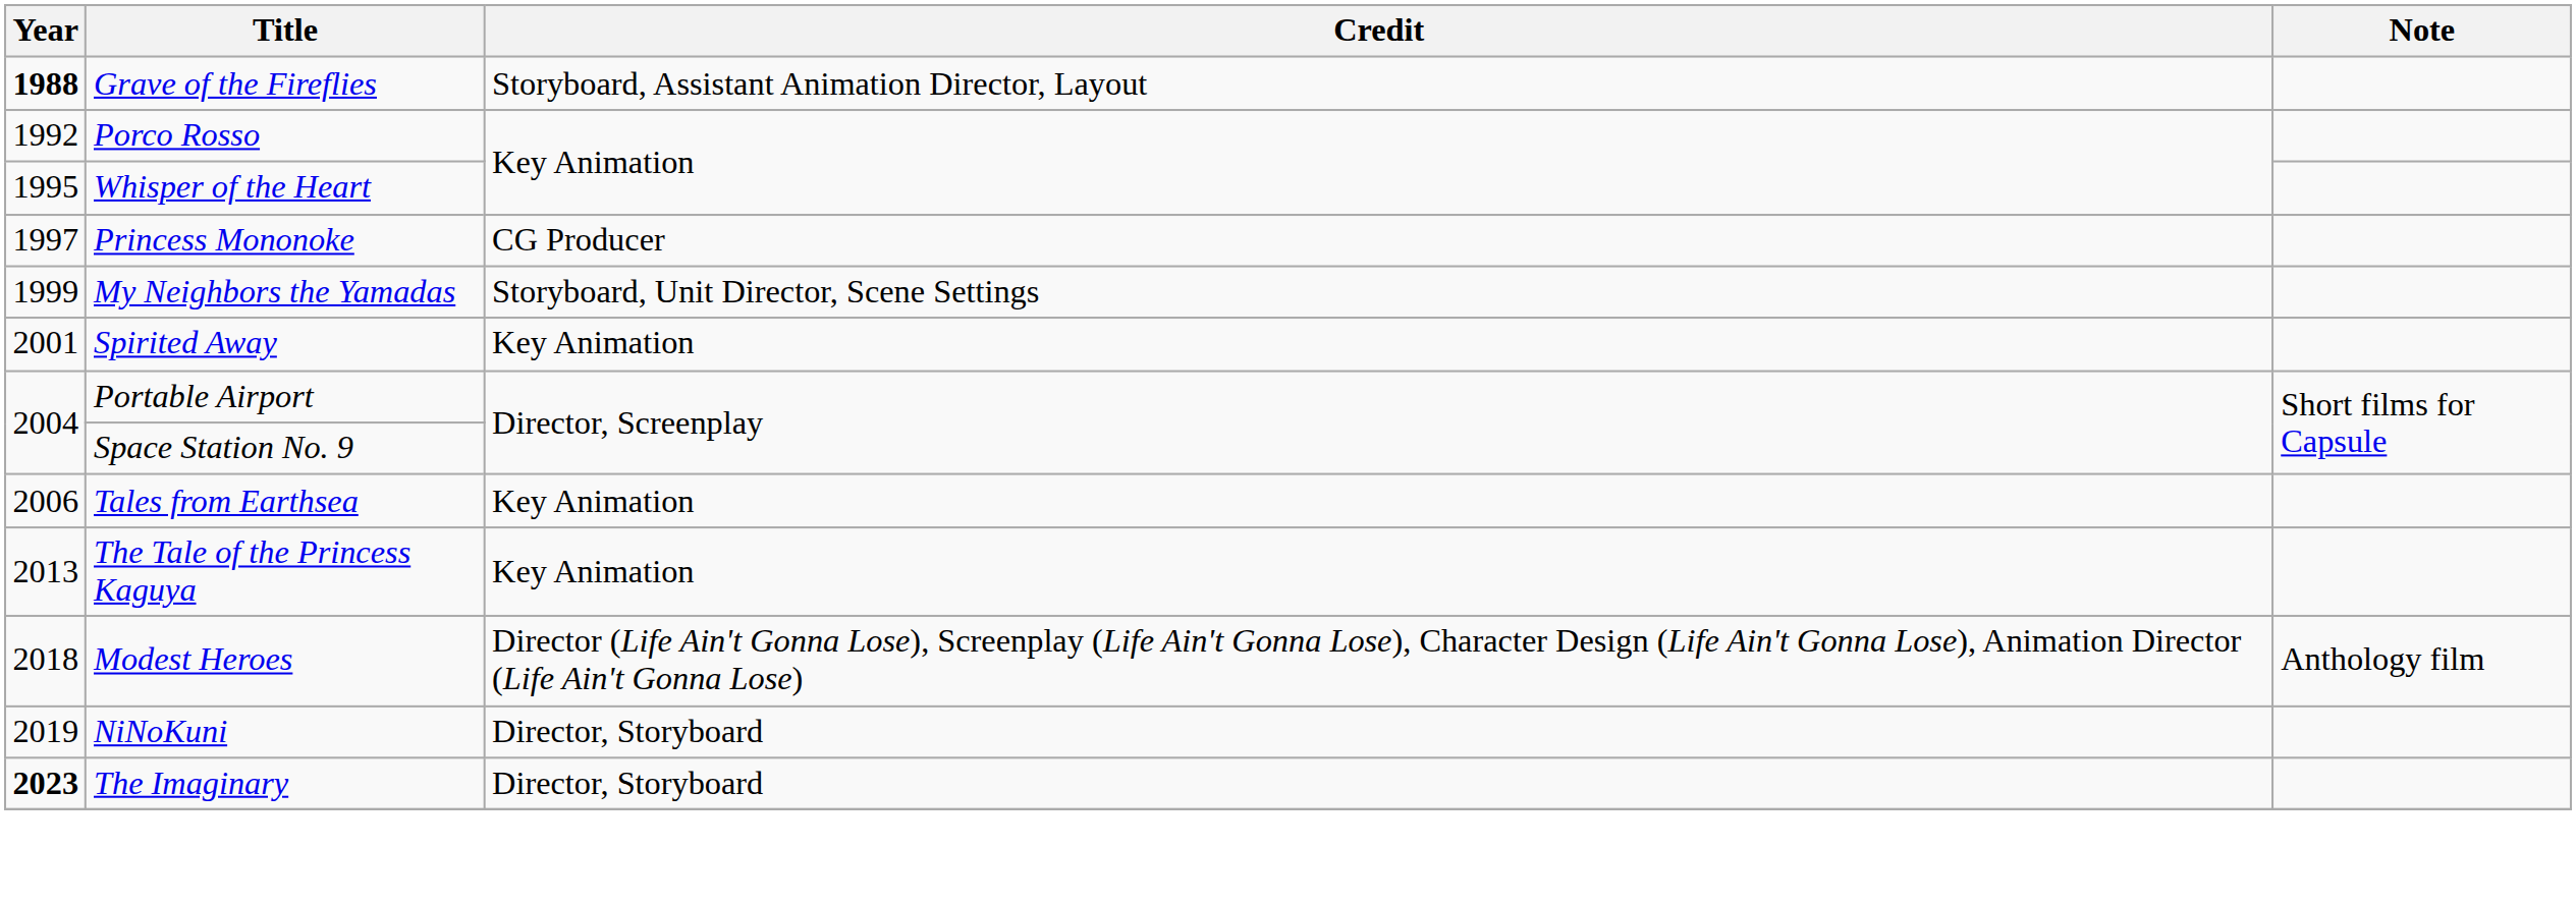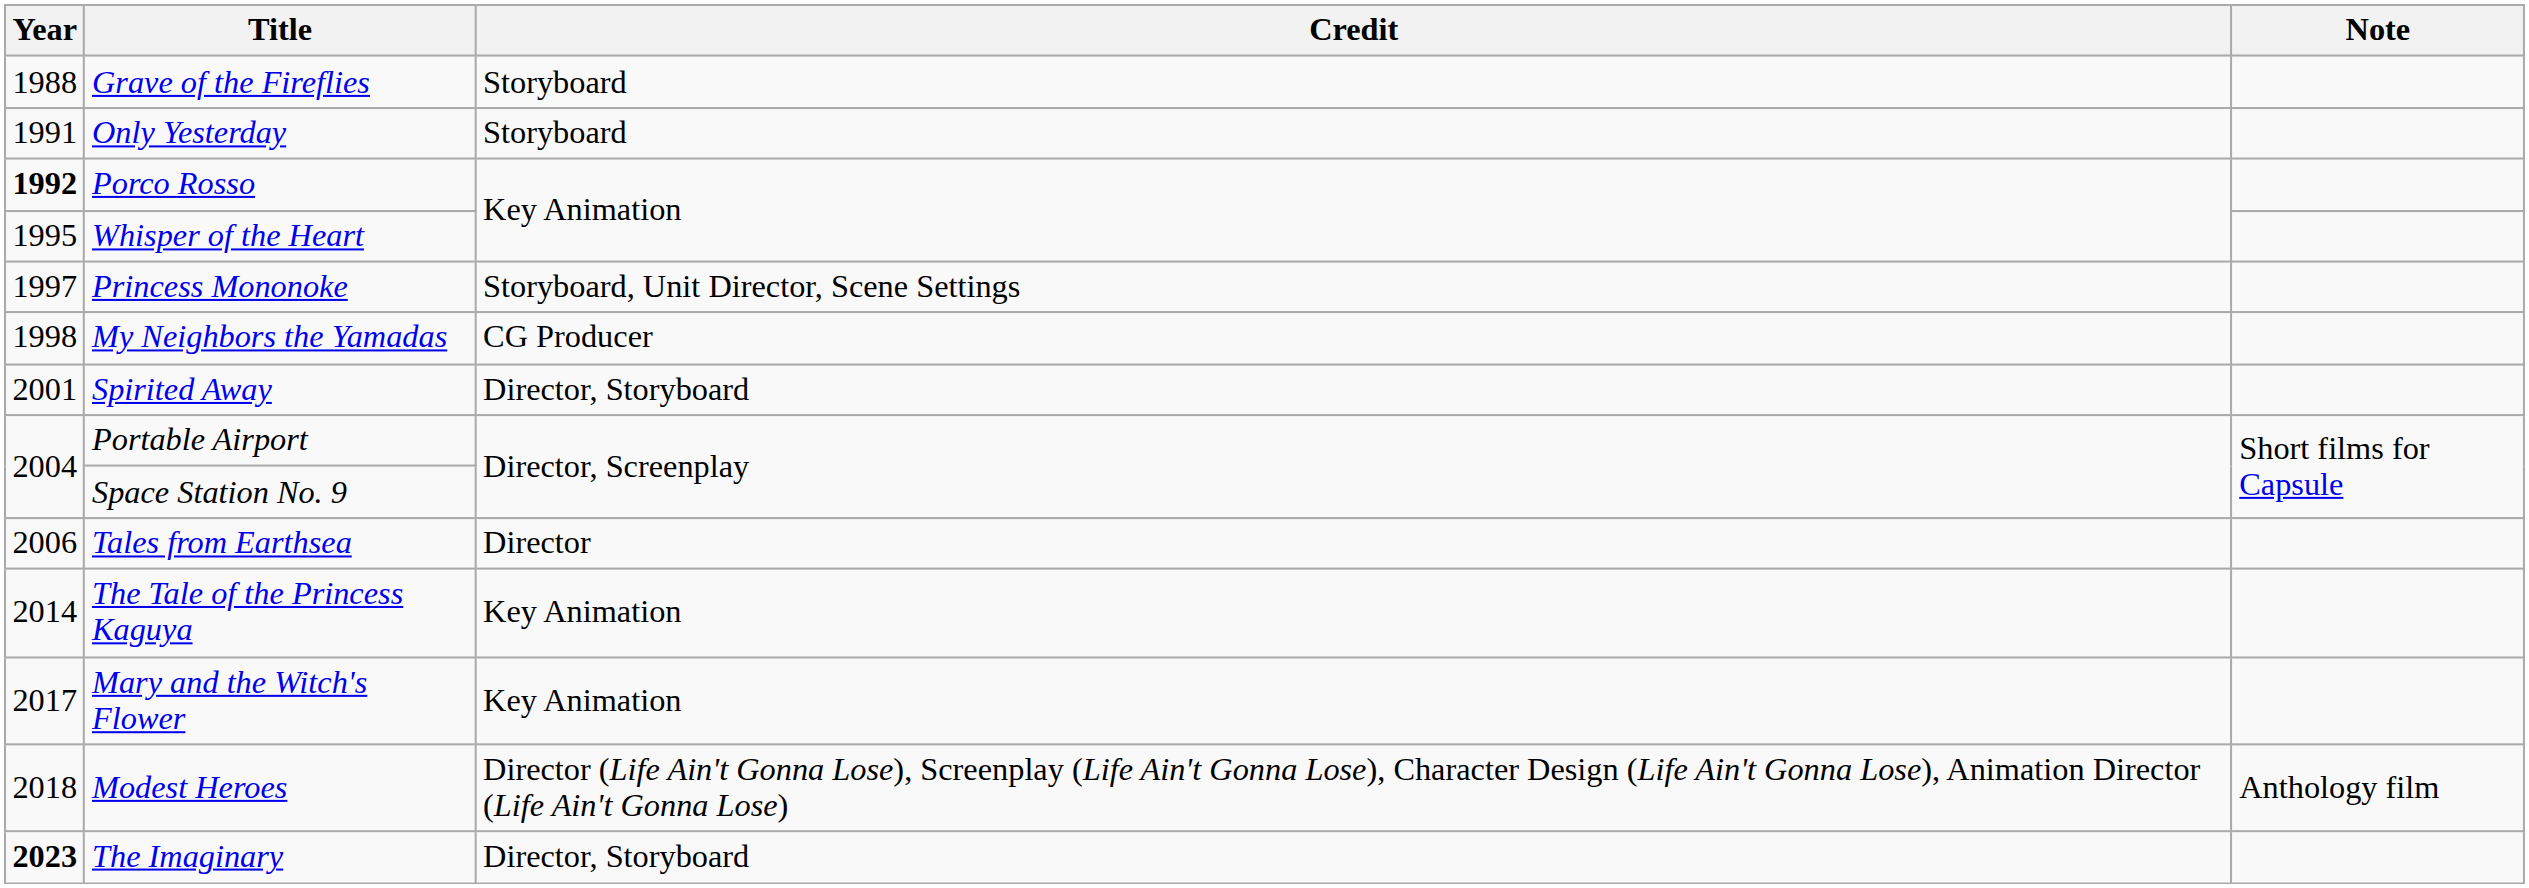 <table class="wikitable">
 <tr>
 <th>Year</th>
 <th>Title</th>
 <th>Credit</th>
 <th>Note</th>
 </tr>
 <tr>
-<td><strong>1988</strong></td>
+<td>1988</td>
 <td><em><a href='#'>Grave of the Fireflies</a></em></td>
-<td>Storyboard, Assistant Animation Director, Layout</td>
+<td>Storyboard</td>
 <td></td>
 </tr>
 <tr>
-<td>1992</td>
+<td>1991</td>
+<td><em><a href='#'>Only Yesterday</a></em></td>
+<td>Storyboard</td>
+<td></td>
+</tr>
+<tr>
+<td><strong>1992</strong></td>
 <td><em><a href='#'>Porco Rosso</a></em></td>
 <td rowspan="2">Key Animation</td>
 <td></td>
 </tr>
 <tr>
 <td>1995</td>
 <td><em><a href='#'>Whisper of the Heart</a></em></td>
 <td></td>
 </tr>
 <tr>
 <td>1997</td>
 <td><em><a href='#'>Princess Mononoke</a></em></td>
-<td>CG Producer</td>
+<td>Storyboard, Unit Director, Scene Settings</td>
 <td></td>
 </tr>
 <tr>
-<td>1999</td>
+<td>1998</td>
 <td><em><a href='#'>My Neighbors the Yamadas</a></em></td>
-<td>Storyboard, Unit Director, Scene Settings</td>
+<td>CG Producer</td>
 <td></td>
 </tr>
 <tr>
 <td>2001</td>
 <td><em><a href='#'>Spirited Away</a></em></td>
-<td>Key Animation</td>
+<td>Director, Storyboard</td>
 <td></td>
 </tr>
 <tr>
 <td rowspan="2">2004</td>
 <td><em>Portable Airport</em></td>
 <td rowspan="2">Director, Screenplay</td>
 <td rowspan="2">Short films for <a href='#'>Capsule</a></td>
 </tr>
 <tr>
 <td><em>Space Station No. 9</em></td>
 </tr>
 <tr>
 <td>2006</td>
 <td><em><a href='#'>Tales from Earthsea</a></em></td>
+<td>Director</td>
+<td></td>
+</tr>
+<tr>
+<td>2014</td>
+<td><em><a href='#'>The Tale of the Princess Kaguya</a></em></td>
 <td>Key Animation</td>
 <td></td>
 </tr>
 <tr>
-<td>2013</td>
-<td><em><a href='#'>The Tale of the Princess Kaguya</a></em></td>
+<td>2017</td>
+<td><em><a href='#'>Mary and the Witch's Flower</a></em></td>
 <td>Key Animation</td>
 <td></td>
 </tr>
 <tr>
 <td>2018</td>
 <td><em><a href='#'>Modest Heroes</a></em></td>
 <td>Director (<em>Life Ain't Gonna Lose</em>), Screenplay (<em>Life Ain't Gonna Lose</em>), Character Design (<em>Life Ain't Gonna Lose</em>), Animation Director (<em>Life Ain't Gonna Lose</em>)</td>
 <td>Anthology film</td>
 </tr>
 <tr>
-<td>2019</td>
-<td><em><a href='#'>NiNoKuni</a></em></td>
-<td>Director, Storyboard</td>
-<td></td>
-</tr>
-<tr>
 <td><strong>2023</strong></td>
 <td><em><a href='#'>The Imaginary</a></em></td>
 <td>Director, Storyboard</td>
 <td></td>
 </tr>
 <tr>
 </tr>
 </table>
